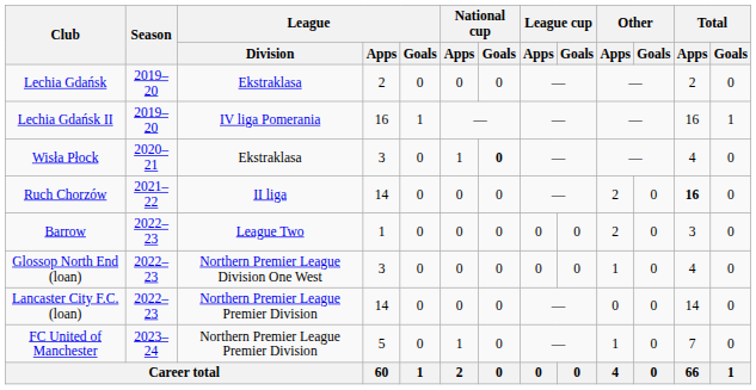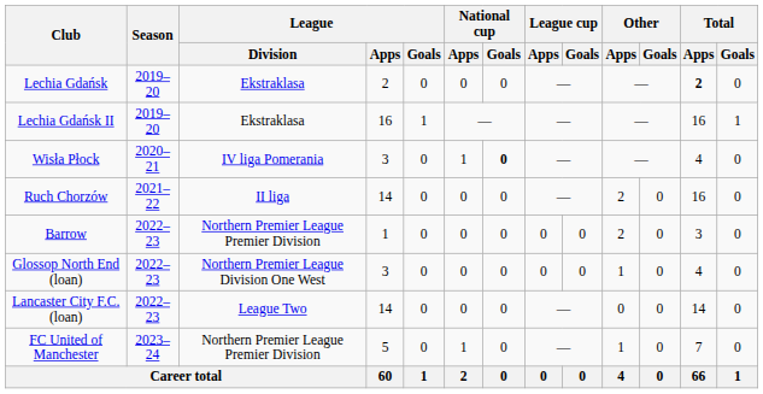 <table class="wikitable" style="text-align: center">
 <tr>
 <th rowspan="2">Club</th>
 <th rowspan="2">Season</th>
 <th colspan="3">League</th>
 <th colspan="2">National cup</th>
 <th colspan="2">League cup</th>
 <th colspan="2">Other</th>
 <th colspan="2">Total</th>
 </tr>
 <tr>
 <th>Division</th>
 <th>Apps</th>
 <th>Goals</th>
 <th>Apps</th>
 <th>Goals</th>
 <th>Apps</th>
 <th>Goals</th>
 <th>Apps</th>
 <th>Goals</th>
 <th>Apps</th>
 <th>Goals</th>
 </tr>
 <tr>
 <td><a href='#'>Lechia Gdańsk</a></td>
 <td><a href='#'>2019–20</a></td>
 <td><a href='#'>Ekstraklasa</a></td>
 <td>2</td>
 <td>0</td>
 <td>0</td>
 <td>0</td>
 <td colspan="2">—</td>
 <td colspan="2">—</td>
-<td>2</td>
+<td><strong>2</strong></td>
 <td>0</td>
 </tr>
 <tr>
 <td><a href='#'>Lechia Gdańsk II</a></td>
 <td><a href='#'>2019–20</a></td>
-<td><a href='#'>IV liga Pomerania</a></td>
+<td>Ekstraklasa</td>
 <td>16</td>
 <td>1</td>
 <td colspan="2">—</td>
 <td colspan="2">—</td>
 <td colspan="2">—</td>
 <td>16</td>
 <td>1</td>
 </tr>
 <tr>
 <td><a href='#'>Wisła Płock</a></td>
 <td><a href='#'>2020–21</a></td>
-<td>Ekstraklasa</td>
+<td><a href='#'>IV liga Pomerania</a></td>
 <td>3</td>
 <td>0</td>
 <td>1</td>
 <td><strong>0</strong></td>
 <td colspan="2">—</td>
 <td colspan="2">—</td>
 <td>4</td>
 <td>0</td>
 </tr>
 <tr>
 <td><a href='#'>Ruch Chorzów</a></td>
 <td><a href='#'>2021–22</a></td>
 <td><a href='#'>II liga</a></td>
 <td>14</td>
 <td>0</td>
 <td>0</td>
 <td>0</td>
 <td colspan="2">—</td>
 <td>2</td>
 <td>0</td>
-<td><strong>16</strong></td>
+<td>16</td>
 <td>0</td>
 </tr>
 <tr>
 <td><a href='#'>Barrow</a></td>
 <td><a href='#'>2022–23</a></td>
-<td><a href='#'>League Two</a></td>
+<td><a href='#'>Northern Premier League</a> Premier Division</td>
 <td>1</td>
 <td>0</td>
 <td>0</td>
 <td>0</td>
 <td>0</td>
 <td>0</td>
 <td>2</td>
 <td>0</td>
 <td>3</td>
 <td>0</td>
 </tr>
 <tr>
 <td><a href='#'>Glossop North End</a> (loan)</td>
 <td><a href='#'>2022–23</a></td>
 <td><a href='#'>Northern Premier League</a> Division One West</td>
 <td>3</td>
 <td>0</td>
 <td>0</td>
 <td>0</td>
 <td>0</td>
 <td>0</td>
 <td>1</td>
 <td>0</td>
 <td>4</td>
 <td>0</td>
 </tr>
 <tr>
 <td><a href='#'>Lancaster City F.C.</a> (loan)</td>
 <td><a href='#'>2022–23</a></td>
-<td><a href='#'>Northern Premier League</a> Premier Division</td>
+<td><a href='#'>League Two</a></td>
 <td>14</td>
 <td>0</td>
 <td>0</td>
 <td>0</td>
 <td colspan="2">—</td>
 <td>0</td>
 <td>0</td>
 <td>14</td>
 <td>0</td>
 </tr>
 <tr>
 <td><a href='#'>FC United of Manchester</a></td>
 <td><a href='#'>2023–24</a></td>
 <td>Northern Premier League Premier Division</td>
 <td>5</td>
 <td>0</td>
 <td>1</td>
 <td>0</td>
 <td colspan="2">—</td>
 <td>1</td>
 <td>0</td>
 <td>7</td>
 <td>0</td>
 </tr>
 <tr>
 <th colspan="3">Career total</th>
 <th>60</th>
 <th>1</th>
 <th>2</th>
 <th>0</th>
 <th>0</th>
 <th>0</th>
 <th>4</th>
 <th>0</th>
 <th>66</th>
 <th>1</th>
 </tr>
 </table>
